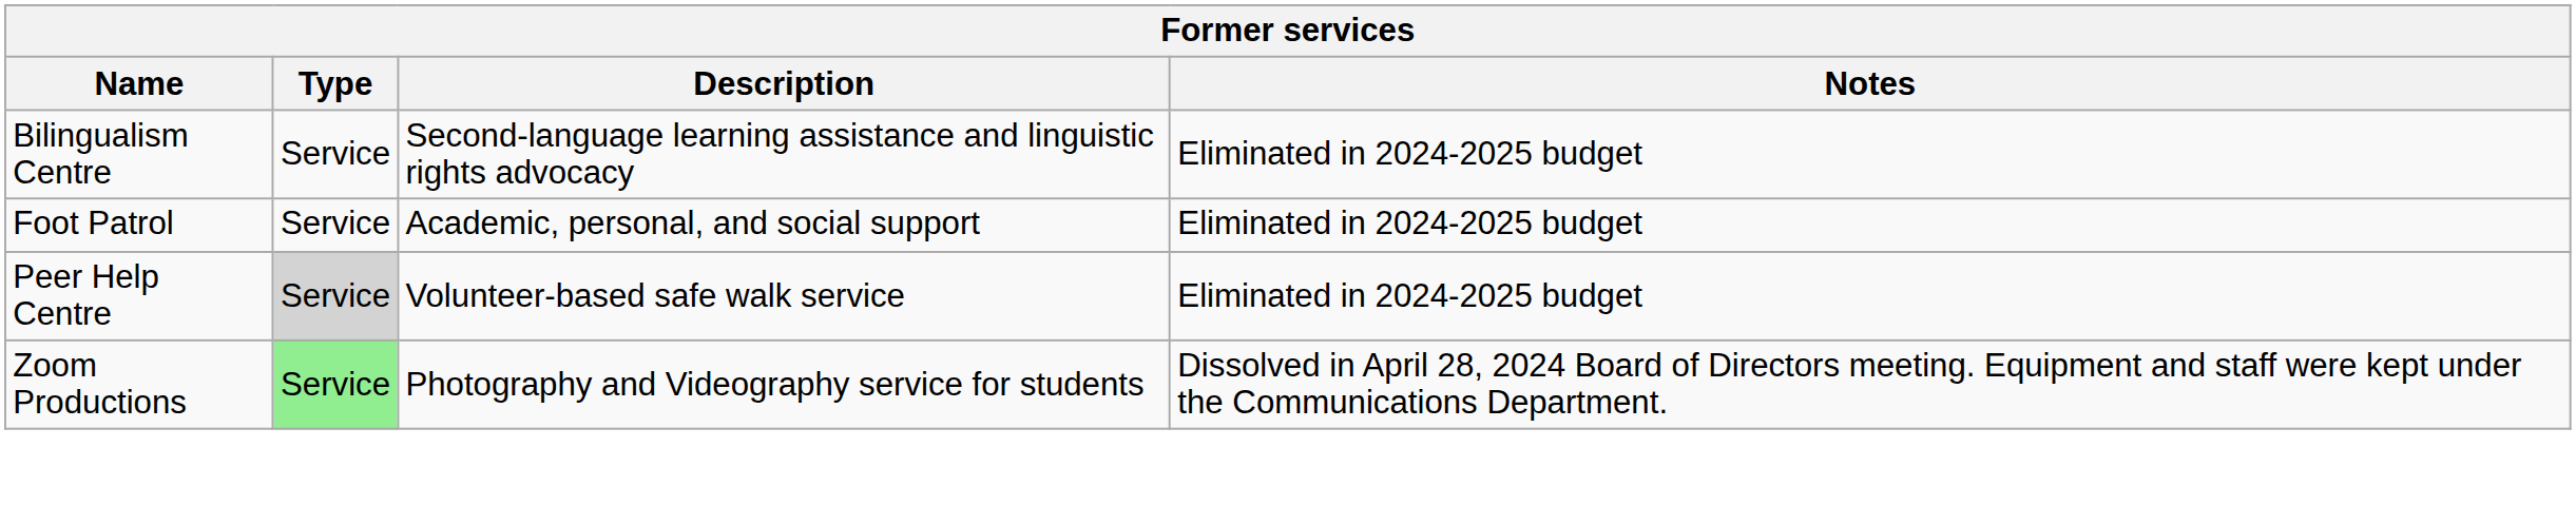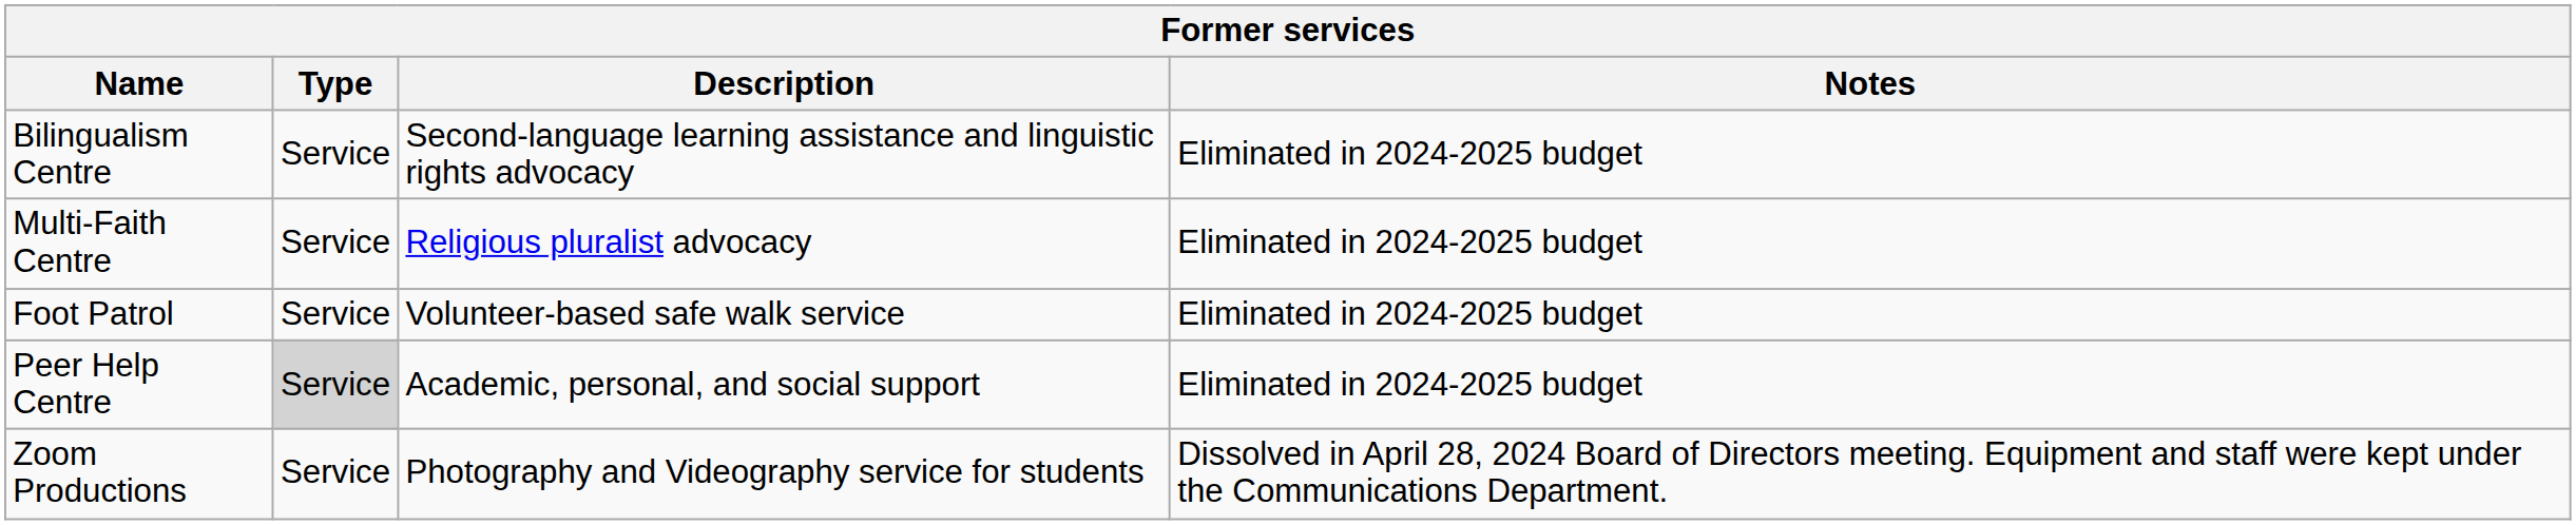 <table class="wikitable sortable mw-collapsible mw-collapsed">
 <tr>
 <th colspan="4">Former services</th>
 </tr>
 <tr>
 <th>Name</th>
 <th>Type</th>
 <th>Description</th>
 <th>Notes</th>
 </tr>
 <tr>
 <td>Bilingualism Centre</td>
 <td>Service</td>
 <td>Second-language learning assistance and linguistic rights advocacy</td>
 <td>Eliminated in 2024-2025 budget</td>
 </tr>
 <tr>
+<td>Multi-Faith Centre</td>
+<td>Service</td>
+<td><a href='#'>Religious pluralist</a> advocacy</td>
+<td>Eliminated in 2024-2025 budget</td>
+</tr>
+<tr>
 <td>Foot Patrol</td>
 <td>Service</td>
-<td>Academic, personal, and social support</td>
+<td>Volunteer-based safe walk service</td>
 <td>Eliminated in 2024-2025 budget</td>
 </tr>
 <tr>
 <td>Peer Help Centre</td>
 <td style="background: lightgrey;">Service</td>
-<td>Volunteer-based safe walk service</td>
+<td>Academic, personal, and social support</td>
 <td>Eliminated in 2024-2025 budget</td>
 </tr>
 <tr>
 <td>Zoom Productions</td>
-<td style="background: lightgreen;">Service</td>
+<td>Service</td>
 <td>Photography and Videography service for students</td>
 <td>Dissolved in April 28, 2024 Board of Directors meeting. Equipment and staff were kept under the Communications Department.</td>
 </tr>
 </table>
